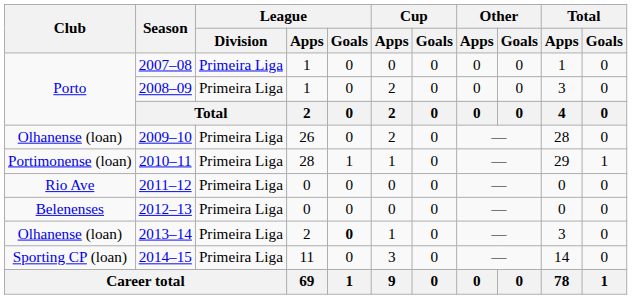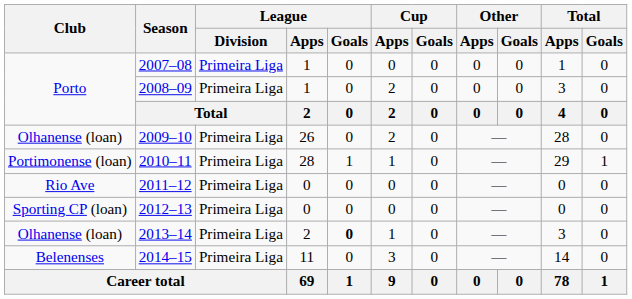 <table class="wikitable" style="text-align: center;">
 <tr>
 <th rowspan="2">Club</th>
 <th rowspan="2">Season</th>
 <th colspan="3">League</th>
 <th colspan="2">Cup</th>
 <th colspan="2">Other</th>
 <th colspan="2">Total</th>
 </tr>
 <tr>
 <th>Division</th>
 <th>Apps</th>
 <th>Goals</th>
 <th>Apps</th>
 <th>Goals</th>
 <th>Apps</th>
 <th>Goals</th>
 <th>Apps</th>
 <th>Goals</th>
 </tr>
 <tr>
 <td rowspan="3"><a href='#'>Porto</a></td>
 <td><a href='#'>2007–08</a></td>
 <td><a href='#'>Primeira Liga</a></td>
 <td>1</td>
 <td>0</td>
 <td>0</td>
 <td>0</td>
 <td>0</td>
 <td>0</td>
 <td>1</td>
 <td>0</td>
 </tr>
 <tr>
 <td><a href='#'>2008–09</a></td>
 <td>Primeira Liga</td>
 <td>1</td>
 <td>0</td>
 <td>2</td>
 <td>0</td>
 <td>0</td>
 <td>0</td>
 <td>3</td>
 <td>0</td>
 </tr>
 <tr>
 <th colspan="2">Total</th>
 <th>2</th>
 <th>0</th>
 <th>2</th>
 <th>0</th>
 <th>0</th>
 <th>0</th>
 <th>4</th>
 <th>0</th>
 </tr>
 <tr>
 <td><a href='#'>Olhanense</a> (loan)</td>
 <td><a href='#'>2009–10</a></td>
 <td>Primeira Liga</td>
 <td>26</td>
 <td>0</td>
 <td>2</td>
 <td>0</td>
 <td colspan="2">—</td>
 <td>28</td>
 <td>0</td>
 </tr>
 <tr>
 <td><a href='#'>Portimonense</a> (loan)</td>
 <td><a href='#'>2010–11</a></td>
 <td>Primeira Liga</td>
 <td>28</td>
 <td>1</td>
 <td>1</td>
 <td>0</td>
 <td colspan="2">—</td>
 <td>29</td>
 <td>1</td>
 </tr>
 <tr>
 <td><a href='#'>Rio Ave</a></td>
 <td><a href='#'>2011–12</a></td>
 <td>Primeira Liga</td>
 <td>0</td>
 <td>0</td>
 <td>0</td>
 <td>0</td>
 <td colspan="2">—</td>
 <td>0</td>
 <td>0</td>
 </tr>
 <tr>
-<td><a href='#'>Belenenses</a></td>
+<td><a href='#'>Sporting CP</a> (loan)</td>
 <td><a href='#'>2012–13</a></td>
 <td>Primeira Liga</td>
 <td>0</td>
 <td>0</td>
 <td>0</td>
 <td>0</td>
 <td colspan="2">—</td>
 <td>0</td>
 <td>0</td>
 </tr>
 <tr>
 <td><a href='#'>Olhanense</a> (loan)</td>
 <td><a href='#'>2013–14</a></td>
 <td>Primeira Liga</td>
 <td>2</td>
 <td><strong>0</strong></td>
 <td>1</td>
 <td>0</td>
 <td colspan="2">—</td>
 <td>3</td>
 <td>0</td>
 </tr>
 <tr>
-<td><a href='#'>Sporting CP</a> (loan)</td>
+<td><a href='#'>Belenenses</a></td>
 <td><a href='#'>2014–15</a></td>
 <td>Primeira Liga</td>
 <td>11</td>
 <td>0</td>
 <td>3</td>
 <td>0</td>
 <td colspan="2">—</td>
 <td>14</td>
 <td>0</td>
 </tr>
 <tr>
 <th colspan="3">Career total</th>
 <th>69</th>
 <th>1</th>
 <th>9</th>
 <th>0</th>
 <th>0</th>
 <th>0</th>
 <th>78</th>
 <th>1</th>
 </tr>
 </table>
